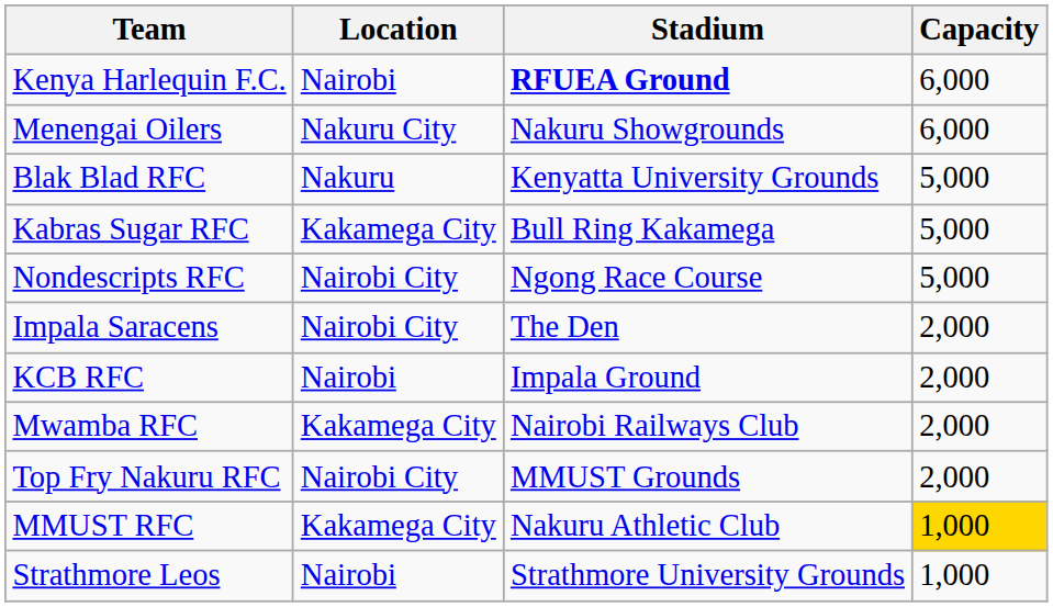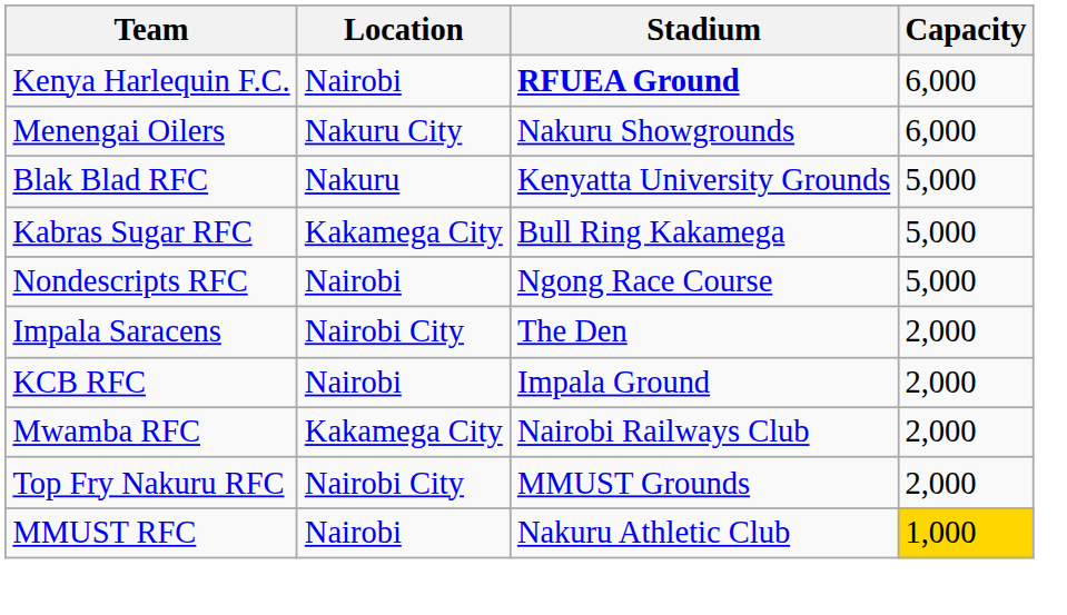 <table class="wikitable sortable">
 <tr>
 <th>Team</th>
 <th>Location</th>
 <th>Stadium</th>
 <th>Capacity</th>
 </tr>
 <tr>
 <td><a href='#'>Kenya Harlequin F.C.</a></td>
 <td><a href='#'>Nairobi</a></td>
 <td><strong><a href='#'>RFUEA Ground</a></strong></td>
 <td>6,000</td>
 </tr>
 <tr>
 <td><a href='#'>Menengai Oilers</a></td>
 <td><a href='#'>Nakuru City</a></td>
 <td><a href='#'>Nakuru Showgrounds</a></td>
 <td>6,000</td>
 </tr>
 <tr>
 <td><a href='#'>Blak Blad RFC</a></td>
 <td><a href='#'>Nakuru</a></td>
 <td><a href='#'>Kenyatta University Grounds</a></td>
 <td>5,000</td>
 </tr>
 <tr>
 <td><a href='#'>Kabras Sugar RFC</a></td>
 <td><a href='#'>Kakamega City</a></td>
 <td><a href='#'>Bull Ring Kakamega</a></td>
 <td>5,000</td>
 </tr>
 <tr>
 <td><a href='#'>Nondescripts RFC</a></td>
-<td><a href='#'>Nairobi City</a></td>
+<td><a href='#'>Nairobi</a></td>
 <td><a href='#'>Ngong Race Course</a></td>
 <td>5,000</td>
 </tr>
 <tr>
 <td><a href='#'>Impala Saracens</a></td>
 <td><a href='#'>Nairobi City</a></td>
 <td><a href='#'>The Den</a></td>
 <td>2,000</td>
 </tr>
 <tr>
 <td><a href='#'>KCB RFC</a></td>
 <td><a href='#'>Nairobi</a></td>
 <td><a href='#'>Impala Ground</a></td>
 <td>2,000</td>
 </tr>
 <tr>
 <td><a href='#'>Mwamba RFC</a></td>
 <td><a href='#'>Kakamega City</a></td>
 <td><a href='#'>Nairobi Railways Club</a></td>
 <td>2,000</td>
 </tr>
 <tr>
 <td><a href='#'>Top Fry Nakuru RFC</a></td>
 <td><a href='#'>Nairobi City</a></td>
 <td><a href='#'>MMUST Grounds</a></td>
 <td>2,000</td>
 </tr>
 <tr>
 <td><a href='#'>MMUST RFC</a></td>
-<td><a href='#'>Kakamega City</a></td>
+<td><a href='#'>Nairobi</a></td>
 <td><a href='#'>Nakuru Athletic Club</a></td>
 <td style="background: gold;">1,000</td>
 </tr>
-<tr>
-<td><a href='#'>Strathmore Leos</a></td>
-<td><a href='#'>Nairobi</a></td>
-<td><a href='#'>Strathmore University Grounds</a></td>
-<td>1,000</td>
-</tr>
 </table>
